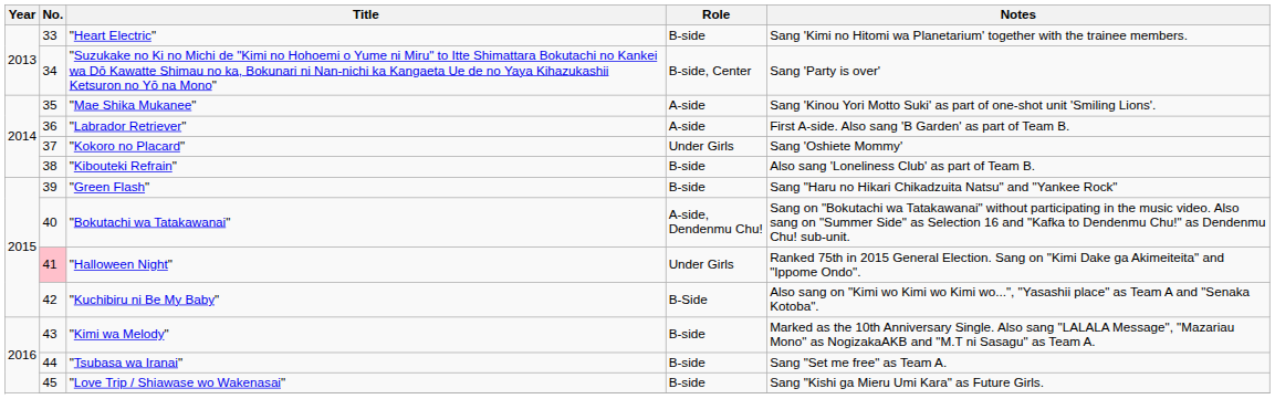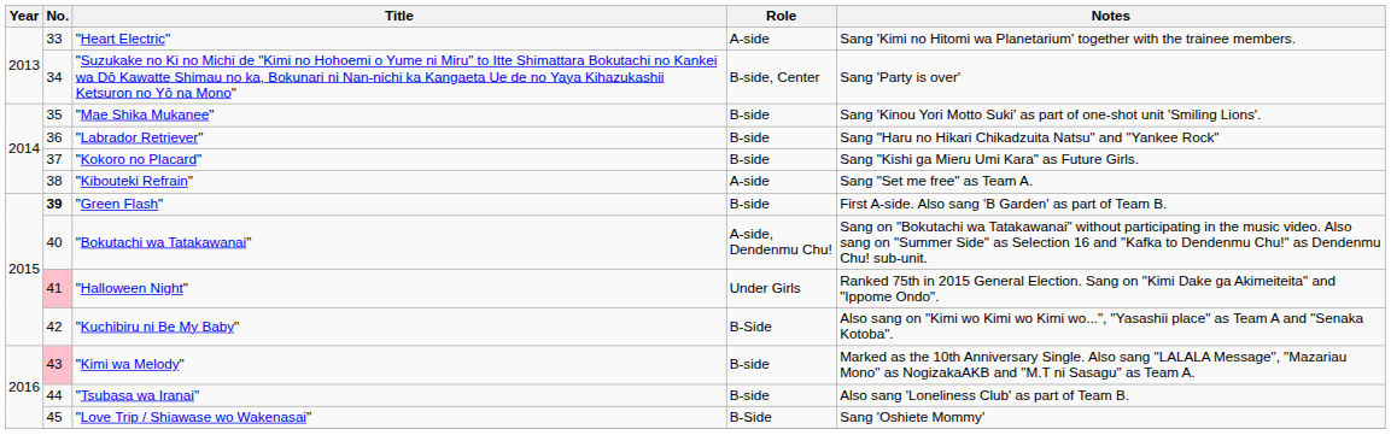 <table class="wikitable sortable">
 <tr>
 <th>Year</th>
 <th data-sort-type="number">No. </th>
 <th>Title </th>
 <th>Role </th>
 <th class="unsortable">Notes </th>
 </tr>
 <tr>
 <td rowspan="2">2013</td>
 <td>33</td>
 <td>"<a href='#'>Heart Electric</a>"</td>
-<td>B-side</td>
+<td>A-side</td>
 <td>Sang 'Kimi no Hitomi wa Planetarium' together with the trainee members.</td>
 </tr>
 <tr>
 <td>34</td>
 <td>"<a href='#'>Suzukake no Ki no Michi de "Kimi no Hohoemi o Yume ni Miru" to Itte Shimattara Bokutachi no Kankei wa Dō Kawatte Shimau no ka, Bokunari ni Nan-nichi ka Kangaeta Ue de no Yaya Kihazukashii Ketsuron no Yō na Mono</a>"</td>
 <td>B-side, Center</td>
 <td>Sang 'Party is over'</td>
 </tr>
 <tr>
 <td rowspan="4">2014</td>
 <td>35</td>
 <td>"<a href='#'>Mae Shika Mukanee</a>"</td>
-<td>A-side</td>
+<td>B-side</td>
 <td>Sang 'Kinou Yori Motto Suki' as part of one-shot unit 'Smiling Lions'.</td>
 </tr>
 <tr>
 <td>36</td>
 <td>"<a href='#'>Labrador Retriever</a>"</td>
-<td>A-side</td>
-<td>First A-side. Also sang 'B Garden' as part of Team B.</td>
+<td>B-side</td>
+<td>Sang "Haru no Hikari Chikadzuita Natsu" and "Yankee Rock"</td>
 </tr>
 <tr>
 <td>37</td>
 <td>"<a href='#'>Kokoro no Placard</a>"</td>
-<td>Under Girls</td>
-<td>Sang 'Oshiete Mommy'</td>
+<td>B-side</td>
+<td>Sang "Kishi ga Mieru Umi Kara" as Future Girls.</td>
 </tr>
 <tr>
 <td>38</td>
 <td>"<a href='#'>Kibouteki Refrain</a>"</td>
-<td>B-side</td>
-<td>Also sang 'Loneliness Club' as part of Team B.</td>
+<td>A-side</td>
+<td>Sang "Set me free" as Team A.</td>
 </tr>
 <tr>
 <td rowspan="4">2015</td>
-<td>39</td>
+<td><strong>39</strong></td>
 <td>"<a href='#'>Green Flash</a>"</td>
 <td>B-side</td>
-<td>Sang "Haru no Hikari Chikadzuita Natsu" and "Yankee Rock"</td>
+<td>First A-side. Also sang 'B Garden' as part of Team B.</td>
 </tr>
 <tr>
 <td>40</td>
 <td>"<a href='#'>Bokutachi wa Tatakawanai</a>"</td>
 <td>A-side, Dendenmu Chu!</td>
 <td>Sang on "Bokutachi wa Tatakawanai" without participating in the music video. Also sang on "Summer Side" as Selection 16 and "Kafka to Dendenmu Chu!" as Dendenmu Chu! sub-unit.</td>
 </tr>
 <tr>
 <td style="background: pink;">41</td>
 <td>"<a href='#'>Halloween Night</a>"</td>
 <td>Under Girls</td>
 <td>Ranked 75th in 2015 General Election. Sang on "Kimi Dake ga Akimeiteita" and "Ippome Ondo".</td>
 </tr>
 <tr>
 <td>42</td>
 <td>"<a href='#'>Kuchibiru ni Be My Baby</a>"</td>
 <td>B-Side</td>
 <td>Also sang on "Kimi wo Kimi wo Kimi wo...", "Yasashii place" as Team A and "Senaka Kotoba".</td>
 </tr>
 <tr>
 <td rowspan="4">2016</td>
-<td>43</td>
+<td style="background: pink;">43</td>
 <td>"<a href='#'>Kimi wa Melody</a>"</td>
 <td>B-side</td>
 <td>Marked as the 10th Anniversary Single. Also sang "LALALA Message", "Mazariau Mono" as NogizakaAKB and "M.T ni Sasagu" as Team A.</td>
 </tr>
 <tr>
 <td>44</td>
 <td>"<a href='#'>Tsubasa wa Iranai</a>"</td>
 <td>B-side</td>
-<td>Sang "Set me free" as Team A.</td>
+<td>Also sang 'Loneliness Club' as part of Team B.</td>
 </tr>
 <tr>
 <td>45</td>
 <td>"<a href='#'>Love Trip / Shiawase wo Wakenasai</a>"</td>
-<td>B-side</td>
-<td>Sang "Kishi ga Mieru Umi Kara" as Future Girls.</td>
+<td>B-Side</td>
+<td>Sang 'Oshiete Mommy'</td>
 </tr>
 <tr>
 </tr>
 </table>
